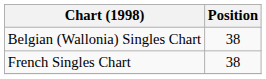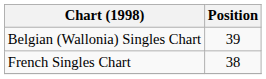 <table class="wikitable">
 <tr>
 <th>Chart (1998)</th>
 <th>Position</th>
 </tr>
 <tr>
 <td>Belgian (Wallonia) Singles Chart</td>
-<td align="center">38</td>
+<td align="center">39</td>
 </tr>
 <tr>
 <td>French Singles Chart</td>
 <td align="center">38</td>
 </tr>
 <tr>
 </tr>
 </table>
